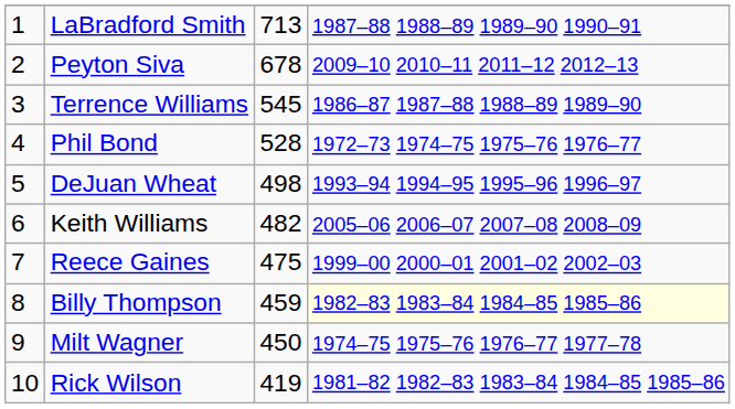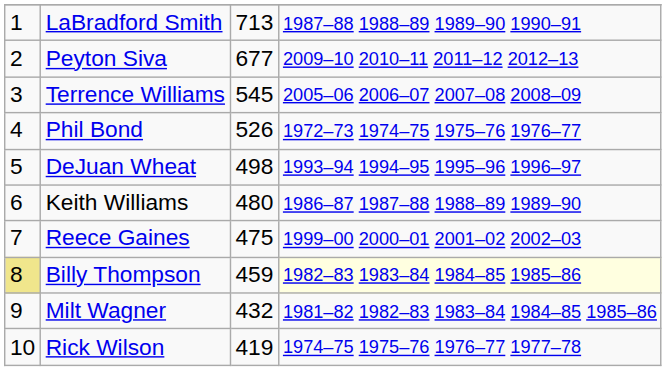 <table class="wikitable">
 <tr>
 </tr>
 <tr>
 <td>1</td>
 <td><a href='#'>LaBradford Smith</a></td>
 <td>713</td>
 <td style="font-size:80%;"><a href='#'>1987–88</a> <a href='#'>1988–89</a> <a href='#'>1989–90</a> <a href='#'>1990–91</a></td>
 </tr>
 <tr>
 <td>2</td>
 <td><a href='#'>Peyton Siva</a></td>
-<td>678</td>
+<td>677</td>
 <td style="font-size:80%;"><a href='#'>2009–10</a> <a href='#'>2010–11</a> <a href='#'>2011–12</a> <a href='#'>2012–13</a></td>
 </tr>
 <tr>
 <td>3</td>
 <td><a href='#'>Terrence Williams</a></td>
 <td>545</td>
-<td style="font-size:80%;"><a href='#'>1986–87</a> <a href='#'>1987–88</a> <a href='#'>1988–89</a> <a href='#'>1989–90</a></td>
+<td style="font-size:80%;"><a href='#'>2005–06</a> <a href='#'>2006–07</a> <a href='#'>2007–08</a> <a href='#'>2008–09</a></td>
 </tr>
 <tr>
 <td>4</td>
 <td><a href='#'>Phil Bond</a></td>
-<td>528</td>
+<td>526</td>
 <td style="font-size:80%;"><a href='#'>1972–73</a> <a href='#'>1974–75</a> <a href='#'>1975–76</a> <a href='#'>1976–77</a></td>
 </tr>
 <tr>
 <td>5</td>
 <td><a href='#'>DeJuan Wheat</a></td>
 <td>498</td>
 <td style="font-size:80%;"><a href='#'>1993–94</a> <a href='#'>1994–95</a> <a href='#'>1995–96</a> <a href='#'>1996–97</a></td>
 </tr>
 <tr>
 <td>6</td>
 <td>Keith Williams</td>
-<td>482</td>
-<td style="font-size:80%;"><a href='#'>2005–06</a> <a href='#'>2006–07</a> <a href='#'>2007–08</a> <a href='#'>2008–09</a></td>
+<td>480</td>
+<td style="font-size:80%;"><a href='#'>1986–87</a> <a href='#'>1987–88</a> <a href='#'>1988–89</a> <a href='#'>1989–90</a></td>
 </tr>
 <tr>
 <td>7</td>
 <td><a href='#'>Reece Gaines</a></td>
 <td>475</td>
 <td style="font-size:80%;"><a href='#'>1999–00</a> <a href='#'>2000–01</a> <a href='#'>2001–02</a> <a href='#'>2002–03</a></td>
 </tr>
 <tr>
-<td>8</td>
+<td style="background: khaki;">8</td>
 <td><a href='#'>Billy Thompson</a></td>
 <td>459</td>
 <td style="background: lightyellow; font-size:80%;"><a href='#'>1982–83</a> <a href='#'>1983–84</a> <a href='#'>1984–85</a> <a href='#'>1985–86</a></td>
 </tr>
 <tr>
 <td>9</td>
 <td><a href='#'>Milt Wagner</a></td>
-<td>450</td>
-<td style="font-size:80%;"><a href='#'>1974–75</a> <a href='#'>1975–76</a> <a href='#'>1976–77</a> <a href='#'>1977–78</a></td>
+<td>432</td>
+<td style="font-size:80%;"><a href='#'>1981–82</a> <a href='#'>1982–83</a> <a href='#'>1983–84</a> <a href='#'>1984–85</a> <a href='#'>1985–86</a></td>
 </tr>
 <tr>
 <td>10</td>
 <td><a href='#'>Rick Wilson</a></td>
 <td>419</td>
-<td style="font-size:80%;"><a href='#'>1981–82</a> <a href='#'>1982–83</a> <a href='#'>1983–84</a> <a href='#'>1984–85</a> <a href='#'>1985–86</a></td>
+<td style="font-size:80%;"><a href='#'>1974–75</a> <a href='#'>1975–76</a> <a href='#'>1976–77</a> <a href='#'>1977–78</a></td>
 </tr>
 </table>
